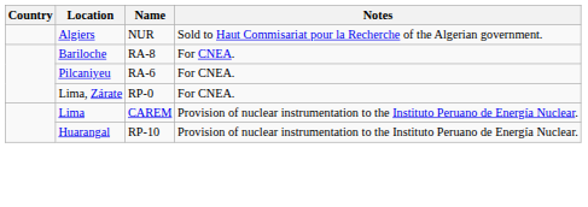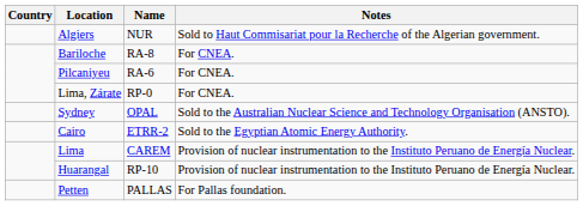 <table class="wikitable">
 <tr>
 <th>Country</th>
 <th>Location</th>
 <th>Name</th>
 <th>Notes</th>
 </tr>
 <tr>
 <td></td>
 <td><a href='#'>Algiers</a></td>
 <td>NUR</td>
 <td>Sold to <a href='#'>Haut Commisariat pour la Recherche</a> of the Algerian government.</td>
 </tr>
 <tr>
 <td rowspan=3></td>
 <td><a href='#'>Bariloche</a></td>
 <td>RA-8</td>
 <td>For <a href='#'>CNEA</a>.</td>
 </tr>
 <tr>
 <td><a href='#'>Pilcaniyeu</a></td>
 <td>RA-6</td>
 <td>For CNEA.</td>
 </tr>
 <tr>
 <td>Lima, <a href='#'>Zárate</a></td>
 <td>RP-0</td>
 <td>For CNEA.</td>
 </tr>
 <tr>
+<td></td>
+<td><a href='#'>Sydney</a></td>
+<td><a href='#'>OPAL</a></td>
+<td>Sold to the <a href='#'>Australian Nuclear Science and Technology Organisation</a> (ANSTO).</td>
+</tr>
+<tr>
+<td></td>
+<td><a href='#'>Cairo</a></td>
+<td><a href='#'>ETRR-2</a></td>
+<td>Sold to the <a href='#'>Egyptian Atomic Energy Authority</a>.</td>
+</tr>
+<tr>
 <td rowspan=2></td>
 <td><a href='#'>Lima</a></td>
 <td><a href='#'>CAREM</a></td>
 <td>Provision of nuclear instrumentation to the <a href='#'>Instituto Peruano de Energía Nuclear</a>.</td>
 </tr>
 <tr>
 <td><a href='#'>Huarangal</a></td>
 <td>RP-10</td>
 <td>Provision of nuclear instrumentation to the Instituto Peruano de Energía Nuclear.</td>
 </tr>
+<tr>
+<td></td>
+<td><a href='#'>Petten</a></td>
+<td>PALLAS</td>
+<td>For Pallas foundation.</td>
+</tr>
 </table>
